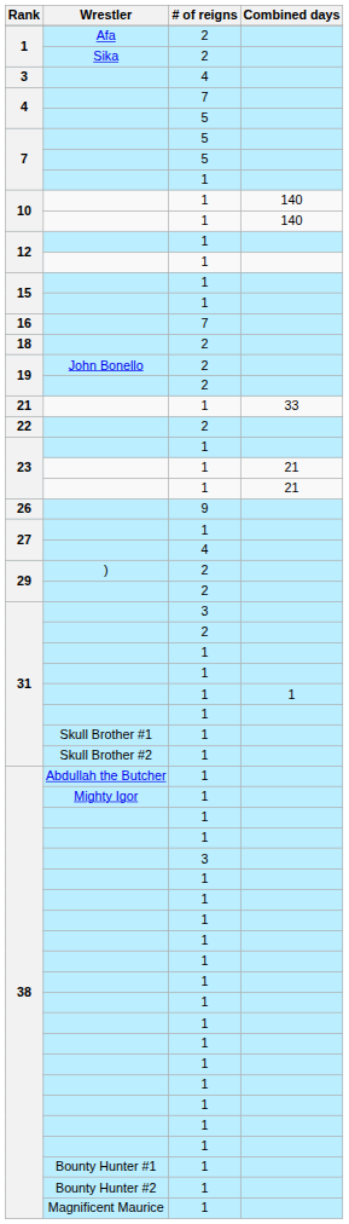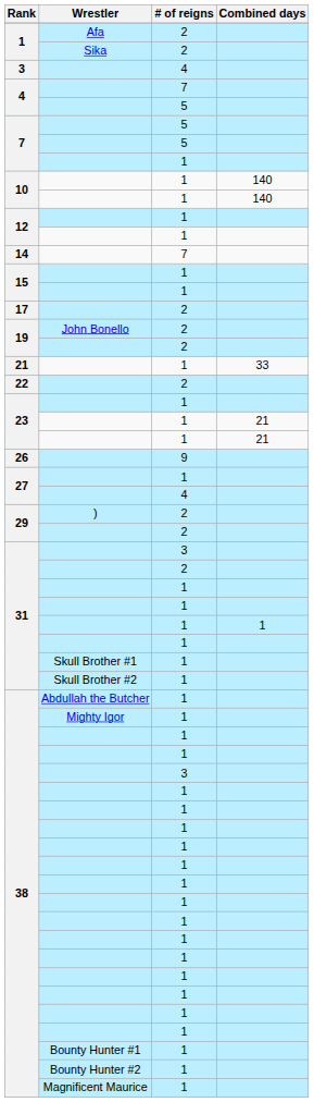 <table class="wikitable sortable" style="text-align: center">
 <tr>
 <th data-sort-type="number" scope="col">Rank</th>
 <th scope="col">Wrestler</th>
 <th data-sort-type="number" scope="col"># of reigns</th>
 <th data-sort-type="number" scope="col">Combined days</th>
 </tr>
 <tr>
 </tr>
 <tr style="background-color:#bbeeff">
 <th scope=row rowspan=2>1</th>
 <td><a href='#'>Afa</a></td>
 <td>2</td>
 <td></td>
 </tr>
 <tr style="background-color:#bbeeff">
 <td><a href='#'>Sika</a></td>
 <td>2</td>
 <td></td>
 </tr>
 <tr style="background-color:#bbeeff">
 <th scope=row>3</th>
 <td></td>
 <td>4</td>
 <td></td>
 </tr>
 <tr style="background-color:#bbeeff">
 <th scope=row rowspan=2>4</th>
 <td></td>
 <td>7</td>
 <td></td>
 </tr>
 <tr style="background-color:#bbeeff">
 <td></td>
 <td>5</td>
 <td></td>
 </tr>
 <tr style="background-color:#bbeeff">
 <th scope=row rowspan=3>7</th>
 <td></td>
 <td>5</td>
 <td></td>
 </tr>
 <tr style="background-color:#bbeeff">
 <td></td>
 <td>5</td>
 <td></td>
 </tr>
 <tr style="background-color:#bbeeff">
 <td></td>
 <td>1</td>
 <td></td>
 </tr>
 <tr>
 <th scope=row rowspan=2>10</th>
 <td></td>
 <td>1</td>
 <td>140</td>
 </tr>
 <tr>
 <td></td>
 <td>1</td>
 <td>140</td>
 </tr>
 <tr style="background-color:#bbeeff">
 <th scope=row rowspan=2>12</th>
 <td></td>
 <td>1</td>
 <td></td>
 </tr>
 <tr>
 <td></td>
 <td>1</td>
 <td></td>
 </tr>
+<tr>
+<th scope=row>14</th>
+<td></td>
+<td>7</td>
+<td></td>
+</tr>
 <tr style="background-color:#bbeeff">
 <th scope=row rowspan=2>15</th>
 <td></td>
 <td>1</td>
 <td></td>
 </tr>
 <tr style="background-color:#bbeeff">
 <td></td>
 <td>1</td>
 <td></td>
 </tr>
 <tr style="background-color:#bbeeff">
-<th scope=row>16</th>
-<td></td>
-<td>7</td>
-<td></td>
-</tr>
-<tr style="background-color:#bbeeff">
-<th scope=row>18</th>
+<th scope=row>17</th>
 <td></td>
 <td>2</td>
 <td></td>
 </tr>
 <tr style="background-color:#bbeeff">
 <th scope=row rowspan=2>19</th>
 <td><a href='#'>John Bonello</a></td>
 <td>2</td>
 <td></td>
 </tr>
 <tr style="background-color:#bbeeff">
 <td></td>
 <td>2</td>
 <td></td>
 </tr>
 <tr>
 <th scope=row>21</th>
 <td></td>
 <td>1</td>
 <td>33</td>
 </tr>
 <tr style="background-color:#bbeeff">
 <th scope=row>22</th>
 <td></td>
 <td>2</td>
 <td></td>
 </tr>
 <tr style="background-color:#bbeeff">
 <th scope=row rowspan=3>23</th>
 <td></td>
 <td>1</td>
 <td></td>
 </tr>
 <tr>
 <td></td>
 <td>1</td>
 <td>21</td>
 </tr>
 <tr>
 <td></td>
 <td>1</td>
 <td>21</td>
 </tr>
 <tr style="background-color:#bbeeff">
 <th scope=row>26</th>
 <td></td>
 <td>9</td>
 <td></td>
 </tr>
 <tr style="background-color:#bbeeff">
 <th scope=row rowspan=2>27</th>
 <td></td>
 <td>1</td>
 <td></td>
 </tr>
 <tr style="background-color:#bbeeff">
 <td></td>
 <td>4</td>
 <td></td>
 </tr>
 <tr style="background-color:#bbeeff">
 <th scope=row rowspan=2>29</th>
 <td>)</td>
 <td>2</td>
 <td></td>
 </tr>
 <tr style="background-color:#bbeeff">
 <td></td>
 <td>2</td>
 <td></td>
 </tr>
 <tr style="background-color:#bbeeff">
 <th scope=row rowspan=8>31</th>
 <td></td>
 <td>3</td>
 <td></td>
 </tr>
 <tr style="background-color:#bbeeff">
 <td></td>
 <td>2</td>
 <td></td>
 </tr>
 <tr style="background-color:#bbeeff">
 <td></td>
 <td>1</td>
 <td></td>
 </tr>
 <tr style="background-color:#bbeeff">
 <td></td>
 <td>1</td>
 <td></td>
 </tr>
 <tr style="background-color:#bbeeff">
 <td></td>
 <td>1</td>
 <td>1</td>
 </tr>
 <tr style="background-color:#bbeeff">
 <td></td>
 <td>1</td>
 <td></td>
 </tr>
 <tr style="background-color:#bbeeff">
 <td>Skull Brother #1</td>
 <td>1</td>
 <td></td>
 </tr>
 <tr style="background-color:#bbeeff">
 <td>Skull Brother #2</td>
 <td>1</td>
 <td></td>
 </tr>
 <tr style="background-color:#bbeeff">
 <th scope=row rowspan=22>38</th>
 <td><a href='#'>Abdullah the Butcher</a></td>
 <td>1</td>
 <td></td>
 </tr>
 <tr style="background-color:#bbeeff">
 <td><a href='#'>Mighty Igor</a></td>
 <td>1</td>
 <td></td>
 </tr>
 <tr style="background-color:#bbeeff">
 <td></td>
 <td>1</td>
 <td></td>
 </tr>
 <tr style="background-color:#bbeeff">
 <td></td>
 <td>1</td>
 <td></td>
 </tr>
 <tr style="background-color:#bbeeff">
 <td></td>
 <td>3</td>
 <td></td>
 </tr>
 <tr style="background-color:#bbeeff">
 <td></td>
 <td>1</td>
 <td></td>
 </tr>
 <tr style="background-color:#bbeeff">
 <td></td>
 <td>1</td>
 <td></td>
 </tr>
 <tr style="background-color:#bbeeff">
 <td></td>
 <td>1</td>
 <td></td>
 </tr>
 <tr style="background-color:#bbeeff">
 <td></td>
 <td>1</td>
 <td></td>
 </tr>
 <tr style="background-color:#bbeeff">
 <td></td>
 <td>1</td>
 <td></td>
 </tr>
 <tr style="background-color:#bbeeff">
 <td></td>
 <td>1</td>
 <td></td>
 </tr>
 <tr style="background-color:#bbeeff">
 <td></td>
 <td>1</td>
 <td></td>
 </tr>
 <tr style="background-color:#bbeeff">
 <td></td>
 <td>1</td>
 <td></td>
 </tr>
 <tr style="background-color:#bbeeff">
 <td></td>
 <td>1</td>
 <td></td>
 </tr>
 <tr style="background-color:#bbeeff">
 <td></td>
 <td>1</td>
 <td></td>
 </tr>
 <tr style="background-color:#bbeeff">
 <td></td>
 <td>1</td>
 <td></td>
 </tr>
 <tr style="background-color:#bbeeff">
 <td></td>
 <td>1</td>
 <td></td>
 </tr>
 <tr style="background-color:#bbeeff">
 <td></td>
 <td>1</td>
 <td></td>
 </tr>
 <tr style="background-color:#bbeeff">
 <td></td>
 <td>1</td>
 <td></td>
 </tr>
 <tr style="background-color:#bbeeff">
 <td>Bounty Hunter #1</td>
 <td>1</td>
 <td></td>
 </tr>
 <tr style="background-color:#bbeeff">
 <td>Bounty Hunter #2</td>
 <td>1</td>
 <td></td>
 </tr>
 <tr style="background-color:#bbeeff">
 <td>Magnificent Maurice</td>
 <td>1</td>
 <td></td>
 </tr>
 </table>
